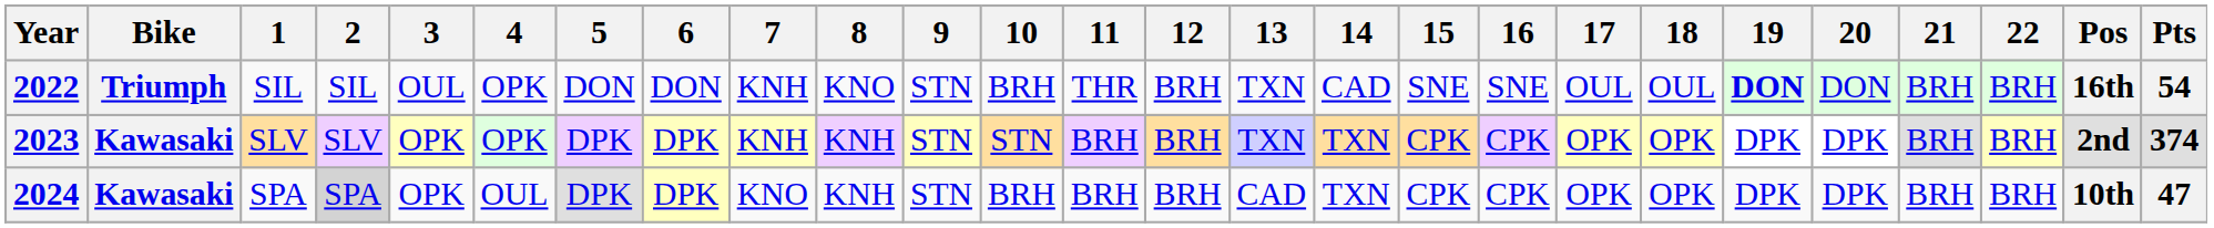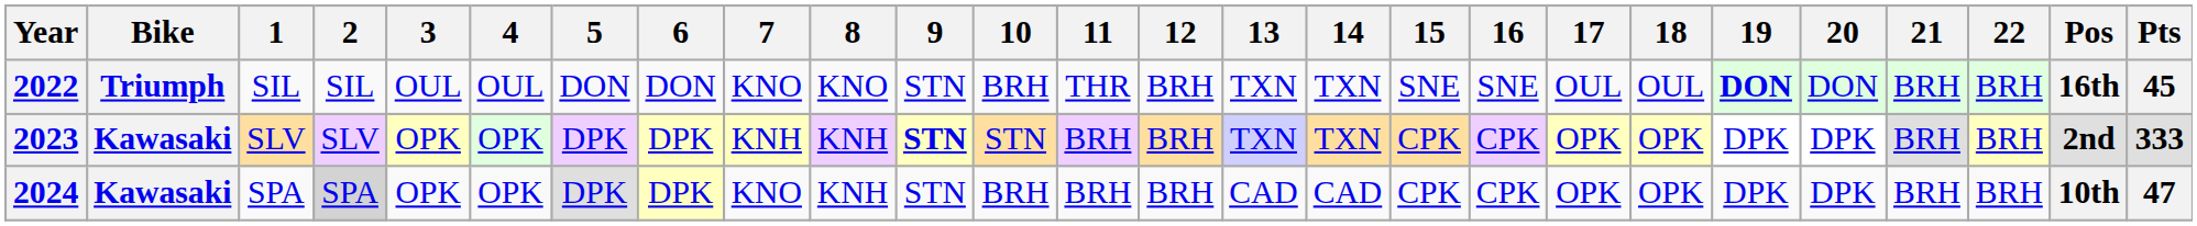 <table class="wikitable" style="text-align:center; font-size:90%">
 <tr>
 <th>Year</th>
 <th>Bike</th>
 <th>1</th>
 <th>2</th>
 <th>3</th>
 <th>4</th>
 <th>5</th>
 <th>6</th>
 <th>7</th>
 <th>8</th>
 <th>9</th>
 <th>10</th>
 <th>11</th>
 <th>12</th>
 <th>13</th>
 <th>14</th>
 <th>15</th>
 <th>16</th>
 <th>17</th>
 <th>18</th>
 <th>19</th>
 <th>20</th>
 <th>21</th>
 <th>22</th>
 <th>Pos</th>
 <th>Pts</th>
 </tr>
 <tr>
 <th><a href='#'>2022</a></th>
 <th><a href='#'>Triumph</a></th>
 <td><a href='#'>SIL</a></td>
 <td><a href='#'>SIL</a></td>
 <td><a href='#'>OUL</a></td>
-<td><a href='#'>OPK</a></td>
+<td><a href='#'>OUL</a></td>
 <td><a href='#'>DON</a></td>
 <td><a href='#'>DON</a></td>
-<td><a href='#'>KNH</a></td>
+<td><a href='#'>KNO</a></td>
 <td><a href='#'>KNO</a></td>
 <td><a href='#'>STN</a></td>
 <td><a href='#'>BRH</a></td>
 <td><a href='#'>THR</a></td>
 <td><a href='#'>BRH</a></td>
 <td><a href='#'>TXN</a></td>
-<td><a href='#'>CAD</a></td>
+<td><a href='#'>TXN</a></td>
 <td><a href='#'>SNE</a></td>
 <td><a href='#'>SNE</a></td>
 <td><a href='#'>OUL</a></td>
 <td><a href='#'>OUL</a></td>
 <td style="background:#DFFFDF;"><strong><a href='#'>DON</a></strong><br></td>
 <td style="background:#DFFFDF;"><a href='#'>DON</a><br></td>
 <td style="background:#DFFFDF;"><a href='#'>BRH</a><br></td>
 <td style="background:#DFFFDF;"><a href='#'>BRH</a><br></td>
 <th>16th</th>
-<th>54</th>
+<th>45</th>
 </tr>
 <tr>
 <th><a href='#'>2023</a></th>
 <th><a href='#'>Kawasaki</a></th>
 <td style="background:#ffdf9f;"><a href='#'>SLV</a><br></td>
 <td style="background:#efcfff;"><a href='#'>SLV</a><br></td>
 <td style="background:#ffffbf;"><a href='#'>OPK</a><br></td>
 <td style="background:#dfffdf;"><a href='#'>OPK</a><br></td>
 <td style="background:#efcfff;"><a href='#'>DPK</a><br></td>
 <td style="background:#ffffbf;"><a href='#'>DPK</a><br></td>
 <td style="background:#ffffbf;"><a href='#'>KNH</a><br></td>
 <td style="background:#efcfff;"><a href='#'>KNH</a><br></td>
-<td style="background:#ffffbf;"><a href='#'>STN</a><br></td>
+<td style="background:#ffffbf;"><strong><a href='#'>STN</a><br></strong></td>
 <td style="background:#ffdf9f;"><a href='#'>STN</a><br></td>
 <td style="background:#efcfff;"><a href='#'>BRH</a><br></td>
 <td style="background:#ffdf9f;"><a href='#'>BRH</a><br></td>
 <td style="background:#cfcfff;"><a href='#'>TXN</a><br></td>
 <td style="background:#ffdf9f;"><a href='#'>TXN</a><br></td>
 <td style="background:#ffdf9f;"><a href='#'>CPK</a><br></td>
 <td style="background:#efcfff;"><a href='#'>CPK</a><br></td>
 <td style="background:#ffffbf;"><a href='#'>OPK</a><br></td>
 <td style="background:#ffffbf;"><a href='#'>OPK</a><br></td>
 <td style="background:#ffffff;"><a href='#'>DPK</a><br></td>
 <td style="background:#ffffff;"><a href='#'>DPK</a><br></td>
 <td style="background:#dfdfdf;"><a href='#'>BRH</a><br></td>
 <td style="background:#ffffbf;"><a href='#'>BRH</a><br></td>
 <th style="background:#dfdfdf;">2nd</th>
-<th style="background:#dfdfdf;">374</th>
+<th style="background:#dfdfdf;">333</th>
 </tr>
 <tr>
 <th><a href='#'>2024</a></th>
 <th><a href='#'>Kawasaki</a></th>
 <td><a href='#'>SPA</a></td>
 <td style="background: lightgrey;"><a href='#'>SPA</a></td>
 <td><a href='#'>OPK</a></td>
-<td><a href='#'>OUL</a></td>
+<td><a href='#'>OPK</a></td>
 <td style="background:#dfdfdf;"><a href='#'>DPK</a><br></td>
 <td style="background:#ffffbf;"><a href='#'>DPK</a><br></td>
 <td><a href='#'>KNO</a></td>
 <td><a href='#'>KNH</a></td>
 <td><a href='#'>STN</a></td>
 <td><a href='#'>BRH</a></td>
 <td><a href='#'>BRH</a></td>
 <td><a href='#'>BRH</a></td>
 <td><a href='#'>CAD</a></td>
-<td><a href='#'>TXN</a></td>
+<td><a href='#'>CAD</a></td>
 <td><a href='#'>CPK</a></td>
 <td><a href='#'>CPK</a></td>
 <td><a href='#'>OPK</a></td>
 <td><a href='#'>OPK</a></td>
 <td><a href='#'>DPK</a></td>
 <td><a href='#'>DPK</a></td>
 <td><a href='#'>BRH</a></td>
 <td><a href='#'>BRH</a></td>
 <th>10th</th>
 <th>47</th>
 </tr>
 </table>
